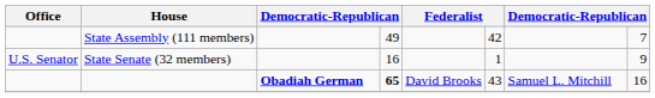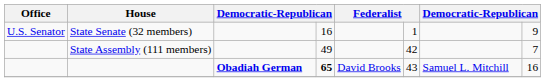 <table class=wikitable>
 <tr bgcolor=lightgrey>
 <th>Office</th>
 <th>House</th>
 <th colspan="2"><a href='#'>Democratic-Republican</a></th>
 <th colspan="2"><a href='#'>Federalist</a></th>
 <th colspan="2"><a href='#'>Democratic-Republican</a></th>
+</tr>
+<tr>
+<td><a href='#'>U.S. Senator</a></td>
+<td><a href='#'>State Senate</a> (32 members)</td>
+<td></td>
+<td align="right">16</td>
+<td></td>
+<td align="right">1</td>
+<td></td>
+<td align="right">9</td>
 </tr>
 <tr>
 <td></td>
 <td><a href='#'>State Assembly</a> (111 members)</td>
 <td></td>
 <td align="right">49</td>
 <td></td>
 <td align="right">42</td>
 <td></td>
 <td align="right">7</td>
-</tr>
-<tr>
-<td><a href='#'>U.S. Senator</a></td>
-<td><a href='#'>State Senate</a> (32 members)</td>
-<td></td>
-<td align="right">16</td>
-<td></td>
-<td align="right">1</td>
-<td></td>
-<td align="right">9</td>
 </tr>
 <tr>
 <td></td>
 <td></td>
 <td><strong><a href='#'>Obadiah German</a></strong></td>
 <td align="right"><strong>65</strong></td>
 <td><a href='#'>David Brooks</a></td>
 <td align="right">43</td>
 <td><a href='#'>Samuel L. Mitchill</a></td>
 <td align="right">16</td>
 </tr>
 <tr>
 </tr>
 </table>
